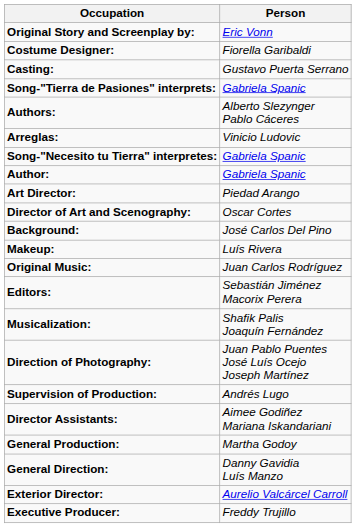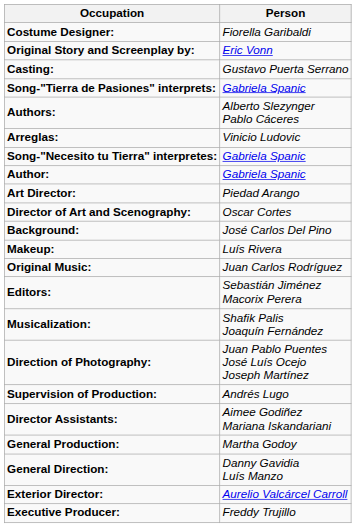 <table class="wikitable">
 <tr bgcolor="#CCCCCC">
 <th>Occupation</th>
 <th>Person</th>
 </tr>
 <tr>
+<td><strong>Costume Designer:</strong></td>
+<td><em>Fiorella Garibaldi</em></td>
+</tr>
+<tr>
 <td><strong>Original Story and Screenplay by:</strong></td>
 <td><em><a href='#'>Eric Vonn</a></em></td>
-</tr>
-<tr>
-<td><strong>Costume Designer:</strong></td>
-<td><em>Fiorella Garibaldi</em></td>
 </tr>
 <tr>
 <td><strong>Casting:</strong></td>
 <td><em>Gustavo Puerta Serrano</em></td>
 </tr>
 <tr>
 <td><strong>Song-"Tierra de Pasiones" interprets:</strong></td>
 <td><em><a href='#'>Gabriela Spanic</a></em></td>
 </tr>
 <tr>
 <td><strong>Authors:</strong></td>
 <td><em>Alberto Slezynger</em><br><em>Pablo Cáceres</em></td>
 </tr>
 <tr>
 <td><strong>Arreglas:</strong></td>
 <td><em>Vinicio Ludovic</em></td>
 </tr>
 <tr>
 <td><strong>Song-"Necesito tu Tierra" interpretes:</strong></td>
 <td><em><a href='#'>Gabriela Spanic</a></em></td>
 </tr>
 <tr>
 <td><strong>Author:</strong></td>
 <td><em><a href='#'>Gabriela Spanic</a></em></td>
 </tr>
 <tr>
 <td><strong>Art Director:</strong></td>
 <td><em>Piedad Arango</em></td>
 </tr>
 <tr>
 <td><strong>Director of Art and Scenography:</strong></td>
 <td><em>Oscar Cortes</em></td>
 </tr>
 <tr>
 <td><strong>Background:</strong></td>
 <td><em>José Carlos Del Pino</em></td>
 </tr>
 <tr>
 <td><strong>Makeup:</strong></td>
 <td><em>Luís Rivera</em></td>
 </tr>
 <tr>
 <td><strong>Original Music:</strong></td>
 <td><em>Juan Carlos Rodríguez</em></td>
 </tr>
 <tr>
 <td><strong>Editors:</strong></td>
 <td><em>Sebastián Jiménez</em><br><em>Macorix Perera</em></td>
 </tr>
 <tr>
 <td><strong>Musicalization:</strong></td>
 <td><em>Shafik Palis</em><br><em>Joaquín Fernández</em></td>
 </tr>
 <tr>
 <td><strong>Direction of Photography:</strong></td>
 <td><em>Juan Pablo Puentes</em><br><em>José Luís Ocejo</em><br><em>Joseph Martínez</em></td>
 </tr>
 <tr>
 <td><strong>Supervision of Production:</strong></td>
 <td><em>Andrés Lugo</em></td>
 </tr>
 <tr>
 <td><strong>Director Assistants:</strong></td>
 <td><em>Aimee Godiñez</em><br><em>Mariana Iskandariani</em></td>
 </tr>
 <tr>
 <td><strong>General Production:</strong></td>
 <td><em>Martha Godoy</em></td>
 </tr>
 <tr>
 <td><strong>General Direction:</strong></td>
 <td><em>Danny Gavidia</em><br><em>Luís Manzo</em></td>
 </tr>
 <tr>
 <td><strong>Exterior Director:</strong></td>
 <td><em><a href='#'>Aurelio Valcárcel Carroll</a></em></td>
 </tr>
 <tr>
 <td><strong>Executive Producer:</strong></td>
 <td><em>Freddy Trujillo</em></td>
 </tr>
 </table>
